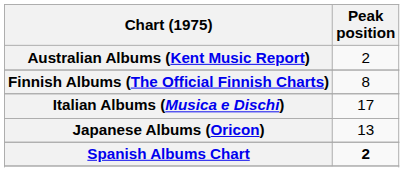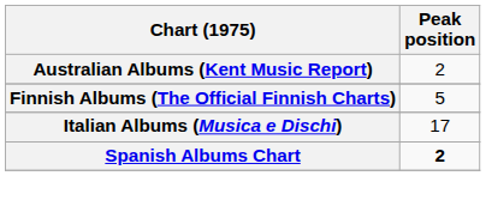 <table class="wikitable sortable plainrowheaders">
 <tr>
 <th scope="col">Chart (1975)</th>
 <th scope="col">Peak<br>position</th>
 </tr>
 <tr>
 <th scope="row">Australian Albums (<a href='#'>Kent Music Report</a>)</th>
 <td align="center">2</td>
 </tr>
 <tr>
 </tr>
 <tr>
 </tr>
 <tr>
 </tr>
 <tr>
 <th scope="row">Finnish Albums (<a href='#'>The Official Finnish Charts</a>)</th>
-<td align="center">8</td>
+<td align="center">5</td>
 </tr>
 <tr>
 </tr>
 <tr>
 <th scope="row">Italian Albums (<em><a href='#'>Musica e Dischi</a></em>)</th>
 <td align="center">17</td>
-</tr>
-<tr>
-<th scope="row">Japanese Albums (<a href='#'>Oricon</a>)</th>
-<td align="center">13</td>
 </tr>
 <tr>
 </tr>
 <tr>
 </tr>
 <tr>
 <th scope="row"><a href='#'>Spanish Albums Chart</a></th>
 <td align="center"><strong>2</strong></td>
 </tr>
 <tr>
 </tr>
 <tr>
 </tr>
 </table>
